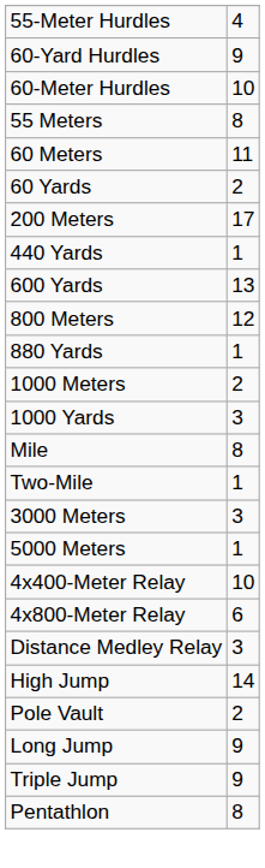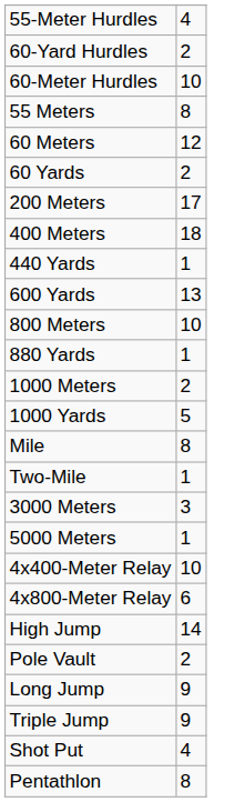 <table class="wikitable">
 <tr>
 </tr>
 <tr>
 <td>55-Meter Hurdles</td>
 <td>4</td>
 </tr>
 <tr>
 <td>60-Yard Hurdles</td>
-<td>9</td>
+<td>2</td>
 </tr>
 <tr>
 <td>60-Meter Hurdles</td>
 <td>10</td>
 </tr>
 <tr>
 <td>55 Meters</td>
 <td>8</td>
 </tr>
 <tr>
 <td>60 Meters</td>
-<td>11</td>
+<td>12</td>
 </tr>
 <tr>
 <td>60 Yards</td>
 <td>2</td>
 </tr>
 <tr>
 <td>200 Meters</td>
 <td>17</td>
+</tr>
+<tr>
+<td>400 Meters</td>
+<td>18</td>
 </tr>
 <tr>
 <td>440 Yards</td>
 <td>1</td>
 </tr>
 <tr>
 <td>600 Yards</td>
 <td>13</td>
 </tr>
 <tr>
 <td>800 Meters</td>
-<td>12</td>
+<td>10</td>
 </tr>
 <tr>
 <td>880 Yards</td>
 <td>1</td>
 </tr>
 <tr>
 <td>1000 Meters</td>
 <td>2</td>
 </tr>
 <tr>
 <td>1000 Yards</td>
-<td>3</td>
+<td>5</td>
 </tr>
 <tr>
 <td>Mile</td>
 <td>8</td>
 </tr>
 <tr>
 <td>Two-Mile</td>
 <td>1</td>
 </tr>
 <tr>
 <td>3000 Meters</td>
 <td>3</td>
 </tr>
 <tr>
 <td>5000 Meters</td>
 <td>1</td>
 </tr>
 <tr>
 <td>4x400-Meter Relay</td>
 <td>10</td>
 </tr>
 <tr>
 <td>4x800-Meter Relay</td>
 <td>6</td>
 </tr>
 <tr>
-<td>Distance Medley Relay</td>
-<td>3</td>
-</tr>
-<tr>
 <td>High Jump</td>
 <td>14</td>
 </tr>
 <tr>
 <td>Pole Vault</td>
 <td>2</td>
 </tr>
 <tr>
 <td>Long Jump</td>
 <td>9</td>
 </tr>
 <tr>
 <td>Triple Jump</td>
 <td>9</td>
 </tr>
 <tr>
+<td>Shot Put</td>
+<td>4</td>
+</tr>
+<tr>
 <td>Pentathlon</td>
 <td>8</td>
 </tr>
 </table>
